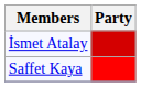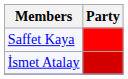 <table class=wikitable style="border:1px solid #8888aa; background-color:#f7f8ff; padding:0px; font-size:90%;">
 <tr>
 <th>Members</th>
 <th>Party</th>
 </tr>
 <tr>
+<td><a href='#'>Saffet Kaya</a></td>
+<td style="background: #ff0000"></td>
+</tr>
+<tr>
 <td><a href='#'>İsmet Atalay</a></td>
 <td style="background: #d40000"></td>
 </tr>
 <tr>
-<td><a href='#'>Saffet Kaya</a></td>
-<td style="background: #ff0000"></td>
-</tr>
-<tr>
 </tr>
 </table>
